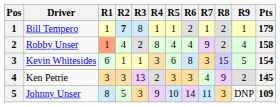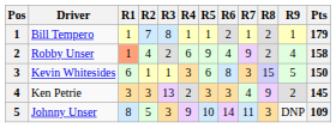 <table class="wikitable" style="font-size: 95%">
 <tr valign="top">
 <th valign="middle">Pos</th>
 <th valign="middle">Driver</th>
 <th valign="middle">R1<br></th>
 <th valign="middle">R2<br></th>
 <th valign="middle">R3<br></th>
 <th valign="middle">R4<br></th>
 <th valign="middle">R5<br></th>
 <th valign="middle">R6<br></th>
 <th valign="middle">R7<br></th>
 <th valign="middle">R8<br></th>
 <th valign="middle">R9<br></th>
 <th valign="middle">Pts</th>
 </tr>
 <tr>
 <th>1</th>
 <td> <a href='#'>Bill Tempero</a></td>
 <td style="background:#FFFFBF;" align=center>1</td>
-<td style="background:#CFEAFF;" align=center><strong>7</strong></td>
+<td style="background:#CFEAFF;" align=center>7</td>
 <td style="background:#CFEAFF;" align=center>8</td>
 <td style="background:#FFFFBF;" align=center>1</td>
 <td style="background:#FFFFBF;" align=center>1</td>
 <td style="background:#DFDFDF;" align=center>2</td>
 <td style="background:#FFFFBF;" align=center>1</td>
 <td style="background:#DFDFDF;" align=center>2</td>
 <td style="background:#FFFFBF;" align=center>1</td>
 <th>179</th>
 </tr>
 <tr>
 <th>2</th>
 <td> <a href='#'>Robby Unser</a></td>
 <td style="background: lightsalmon; ;" align=center>1</td>
 <td style="background:#DFFFDF;" align=center>4</td>
 <td style="background:#DFDFDF;" align=center>2</td>
-<td style="background:#DFFFDF;" align=center>8</td>
-<td style="background:#DFFFDF;" align=center>4</td>
+<td style="background:#DFFFDF;" align=center>6</td>
+<td style="background:#DFFFDF;" align=center>9</td>
 <td style="background:#DFFFDF;" align=center>4</td>
 <td style="background:#EFCFFF;" align=center>9</td>
 <td style="background:#DFDFDF;" align=center>2</td>
 <td style="background:#DFFFDF;" align=center>4</td>
 <th>158</th>
 </tr>
 <tr>
 <th>3</th>
 <td> <a href='#'>Kevin Whitesides</a></td>
 <td style="background:#DFFFDF;" align=center>6</td>
 <td style="background:#FFFFBF;" align=center>1</td>
 <td style="background:#FFFFBF;" align=center>1</td>
 <td style="background:#FFDF9F;" align=center>3</td>
 <td style="background:#DFFFDF;" align=center>6</td>
 <td style="background:#CFEAFF;" align=center>8</td>
 <td style="background:#FFDF9F;" align=center>3</td>
 <td style="background:#CFCFFF;" align=center>15</td>
 <td style="background:#DFFFDF;" align=center>5</td>
-<th>154</th>
+<th>150</th>
 </tr>
 <tr>
 <th>4</th>
 <td> Ken Petrie</td>
 <td style="background:#FFDF9F;" align=center>3</td>
 <td style="background:#FFDF9F;" align=center>3</td>
 <td style="background:#EFCFFF;" align=center>13</td>
 <td style="background:#DFDFDF;" align=center>2</td>
 <td style="background:#FFDF9F;" align=center>3</td>
 <td style="background:#FFDF9F;" align=center>3</td>
 <td style="background:#DFFFDF;" align=center>4</td>
 <td style="background:#EFCFFF;" align=center>9</td>
 <td style="background:#DFDFDF;" align=center>2</td>
 <th>145</th>
 </tr>
 <tr>
 <th>5</th>
 <td> <a href='#'>Johnny Unser</a></td>
 <td style="background:#CFEAFF;" align=center>8</td>
 <td style="background:#DFFFDF;" align=center>5</td>
 <td style="background:#FFDF9F;" align=center>3</td>
 <td style="background:#EFCFFF;" align=center>9</td>
 <td style="background:#CFEAFF;" align=center>10</td>
 <td style="background:#EFCFFF;" align=center>14</td>
 <td style="background:#CFEAFF;" align=center>11</td>
 <td style="background:#FFDF9F;" align=center>3</td>
 <td align=center>DNP</td>
 <th>109</th>
 </tr>
 </table>
